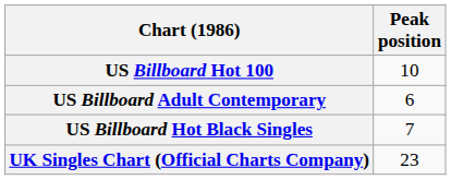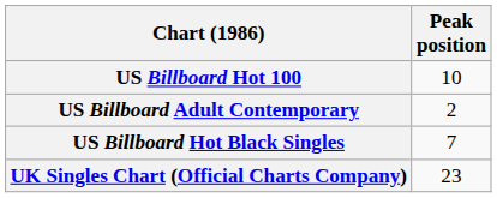 <table class="wikitable sortable plainrowheaders" style="text-align:center">
 <tr>
 <th>Chart (1986)</th>
 <th>Peak<br>position</th>
 </tr>
 <tr>
 <th scope="row">US <a href='#'><em>Billboard</em> Hot 100</a></th>
 <td align="center">10</td>
 </tr>
 <tr>
 <th scope="row">US <em>Billboard</em> <a href='#'>Adult Contemporary</a></th>
-<td align="center">6</td>
+<td align="center">2</td>
 </tr>
 <tr>
 <th scope="row">US <em>Billboard</em> <a href='#'>Hot Black Singles</a></th>
 <td align="center">7</td>
 </tr>
 <tr>
 <th scope="row"><a href='#'>UK Singles Chart</a> (<a href='#'>Official Charts Company</a>)</th>
 <td align="center">23</td>
 </tr>
 </table>
